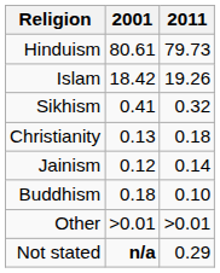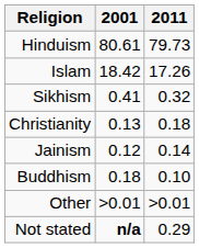 <table class="wikitable sortable" style="text-align: right;">
 <tr>
 <th>Religion</th>
 <th>2001</th>
 <th>2011</th>
 </tr>
 <tr>
 <td>Hinduism</td>
 <td>80.61</td>
 <td>79.73</td>
 </tr>
 <tr>
 <td>Islam</td>
 <td>18.42</td>
-<td>19.26</td>
+<td>17.26</td>
 </tr>
 <tr>
 <td>Sikhism</td>
 <td>0.41</td>
 <td>0.32</td>
 </tr>
 <tr>
 <td>Christianity</td>
 <td>0.13</td>
 <td>0.18</td>
 </tr>
 <tr>
 <td>Jainism</td>
 <td>0.12</td>
 <td>0.14</td>
 </tr>
 <tr>
 <td>Buddhism</td>
 <td>0.18</td>
 <td>0.10</td>
 </tr>
 <tr>
 <td>Other</td>
 <td>>0.01</td>
 <td>>0.01</td>
 </tr>
 <tr>
 <td>Not stated</td>
 <td><strong>n/a</strong></td>
 <td>0.29</td>
 </tr>
 </table>
